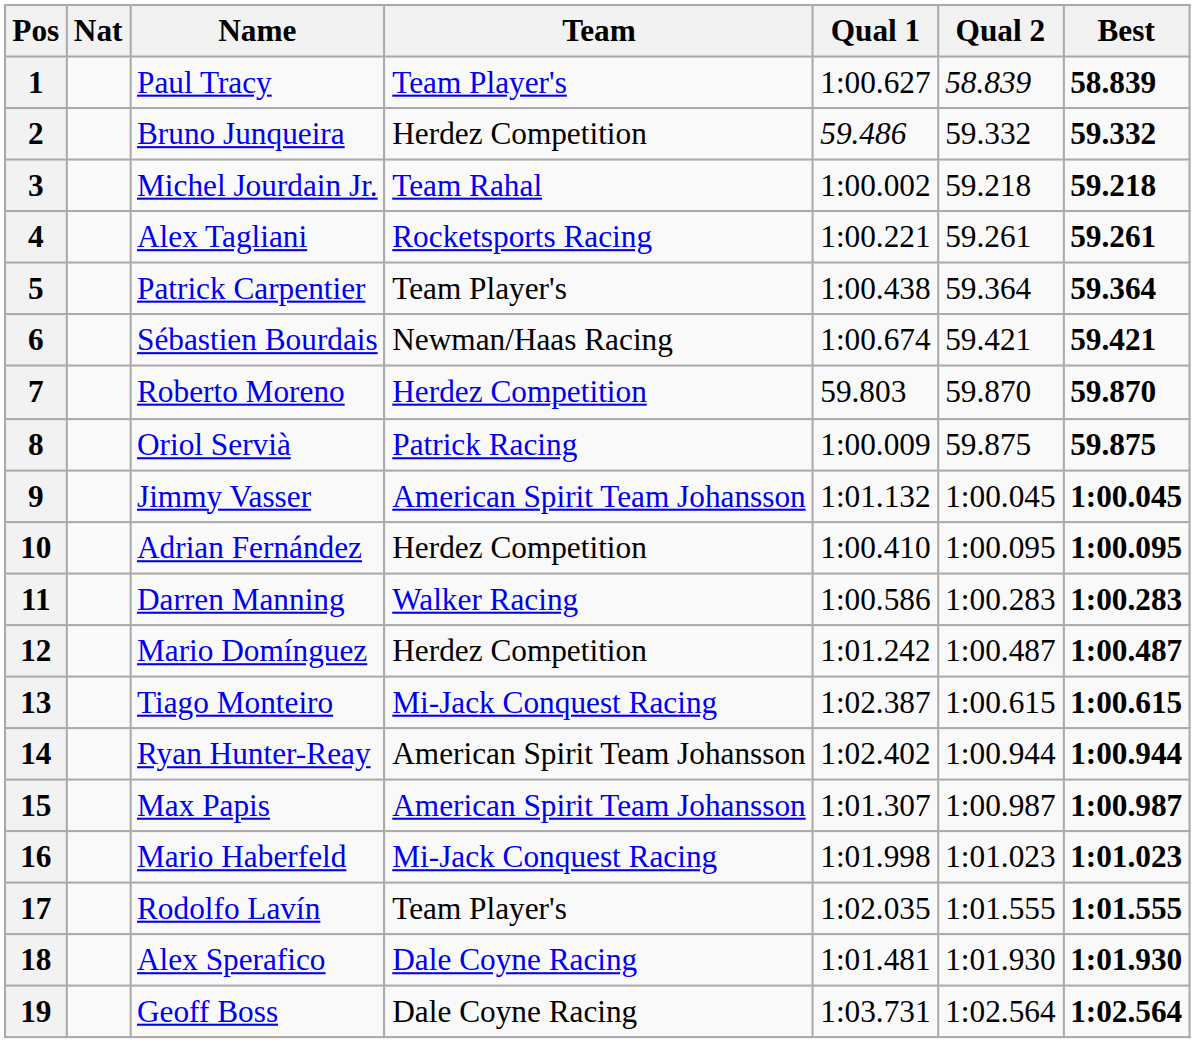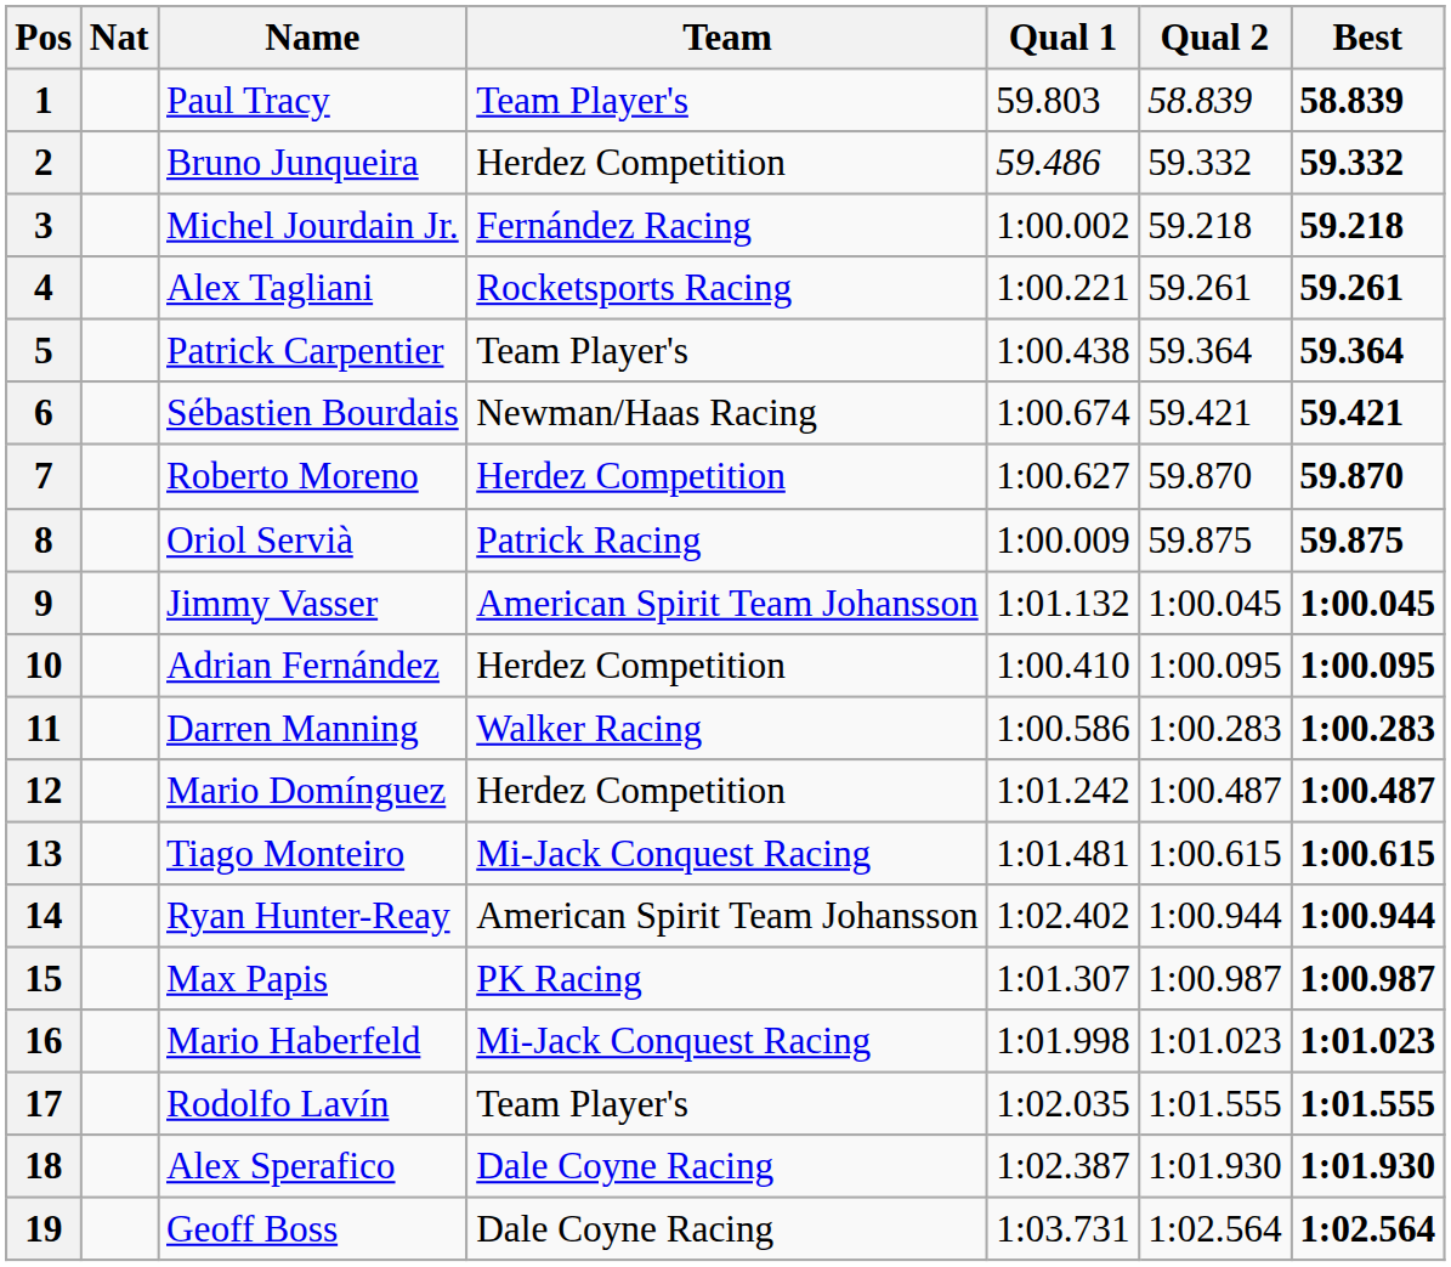 <table class="wikitable" style="font-size: 95%;">
 <tr>
 <th>Pos</th>
 <th>Nat</th>
 <th>Name</th>
 <th>Team</th>
 <th>Qual 1</th>
 <th>Qual 2</th>
 <th>Best</th>
 </tr>
 <tr>
 <th>1</th>
 <td></td>
 <td><a href='#'>Paul Tracy</a></td>
 <td><a href='#'>Team Player's</a></td>
-<td>1:00.627</td>
+<td>59.803</td>
 <td><em>58.839</em></td>
 <td><strong>58.839</strong></td>
 </tr>
 <tr>
 <th>2</th>
 <td></td>
 <td><a href='#'>Bruno Junqueira</a></td>
 <td>Herdez Competition</td>
 <td><em>59.486</em></td>
 <td>59.332</td>
 <td><strong>59.332</strong></td>
 </tr>
 <tr>
 <th>3</th>
 <td></td>
 <td><a href='#'>Michel Jourdain Jr.</a></td>
-<td><a href='#'>Team Rahal</a></td>
+<td><a href='#'>Fernández Racing</a></td>
 <td>1:00.002</td>
 <td>59.218</td>
 <td><strong>59.218</strong></td>
 </tr>
 <tr>
 <th>4</th>
 <td></td>
 <td><a href='#'>Alex Tagliani</a></td>
 <td><a href='#'>Rocketsports Racing</a></td>
 <td>1:00.221</td>
 <td>59.261</td>
 <td><strong>59.261</strong></td>
 </tr>
 <tr>
 <th>5</th>
 <td></td>
 <td><a href='#'>Patrick Carpentier</a></td>
 <td>Team Player's</td>
 <td>1:00.438</td>
 <td>59.364</td>
 <td><strong>59.364</strong></td>
 </tr>
 <tr>
 <th>6</th>
 <td></td>
 <td><a href='#'>Sébastien Bourdais</a></td>
 <td>Newman/Haas Racing</td>
 <td>1:00.674</td>
 <td>59.421</td>
 <td><strong>59.421</strong></td>
 </tr>
 <tr>
 <th>7</th>
 <td></td>
 <td><a href='#'>Roberto Moreno</a></td>
 <td><a href='#'>Herdez Competition</a></td>
-<td>59.803</td>
+<td>1:00.627</td>
 <td>59.870</td>
 <td><strong>59.870</strong></td>
 </tr>
 <tr>
 <th>8</th>
 <td></td>
 <td><a href='#'>Oriol Servià</a></td>
 <td><a href='#'>Patrick Racing</a></td>
 <td>1:00.009</td>
 <td>59.875</td>
 <td><strong>59.875</strong></td>
 </tr>
 <tr>
 <th>9</th>
 <td></td>
 <td><a href='#'>Jimmy Vasser</a></td>
 <td><a href='#'>American Spirit Team Johansson</a></td>
 <td>1:01.132</td>
 <td>1:00.045</td>
 <td><strong>1:00.045</strong></td>
 </tr>
 <tr>
 <th>10</th>
 <td></td>
 <td><a href='#'>Adrian Fernández</a></td>
 <td>Herdez Competition</td>
 <td>1:00.410</td>
 <td>1:00.095</td>
 <td><strong>1:00.095</strong></td>
 </tr>
 <tr>
 <th>11</th>
 <td></td>
 <td><a href='#'>Darren Manning</a></td>
 <td><a href='#'>Walker Racing</a></td>
 <td>1:00.586</td>
 <td>1:00.283</td>
 <td><strong>1:00.283</strong></td>
 </tr>
 <tr>
 <th>12</th>
 <td></td>
 <td><a href='#'>Mario Domínguez</a></td>
 <td>Herdez Competition</td>
 <td>1:01.242</td>
 <td>1:00.487</td>
 <td><strong>1:00.487</strong></td>
 </tr>
 <tr>
 <th>13</th>
 <td></td>
 <td><a href='#'>Tiago Monteiro</a></td>
 <td><a href='#'>Mi-Jack Conquest Racing</a></td>
-<td>1:02.387</td>
+<td>1:01.481</td>
 <td>1:00.615</td>
 <td><strong>1:00.615</strong></td>
 </tr>
 <tr>
 <th>14</th>
 <td></td>
 <td><a href='#'>Ryan Hunter-Reay</a></td>
 <td>American Spirit Team Johansson</td>
 <td>1:02.402</td>
 <td>1:00.944</td>
 <td><strong>1:00.944</strong></td>
 </tr>
 <tr>
 <th>15</th>
 <td></td>
 <td><a href='#'>Max Papis</a></td>
-<td><a href='#'>American Spirit Team Johansson</a></td>
+<td><a href='#'>PK Racing</a></td>
 <td>1:01.307</td>
 <td>1:00.987</td>
 <td><strong>1:00.987</strong></td>
 </tr>
 <tr>
 <th>16</th>
 <td></td>
 <td><a href='#'>Mario Haberfeld</a></td>
 <td><a href='#'>Mi-Jack Conquest Racing</a></td>
 <td>1:01.998</td>
 <td>1:01.023</td>
 <td><strong>1:01.023</strong></td>
 </tr>
 <tr>
 <th>17</th>
 <td></td>
 <td><a href='#'>Rodolfo Lavín</a></td>
 <td>Team Player's</td>
 <td>1:02.035</td>
 <td>1:01.555</td>
 <td><strong>1:01.555</strong></td>
 </tr>
 <tr>
 <th>18</th>
 <td></td>
 <td><a href='#'>Alex Sperafico</a></td>
 <td><a href='#'>Dale Coyne Racing</a></td>
-<td>1:01.481</td>
+<td>1:02.387</td>
 <td>1:01.930</td>
 <td><strong>1:01.930</strong></td>
 </tr>
 <tr>
 <th>19</th>
 <td></td>
 <td><a href='#'>Geoff Boss</a></td>
 <td>Dale Coyne Racing</td>
 <td>1:03.731</td>
 <td>1:02.564</td>
 <td><strong>1:02.564</strong></td>
 </tr>
 </table>
